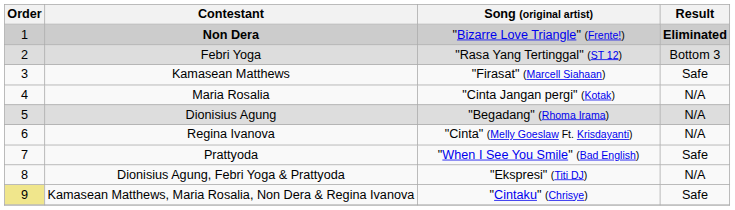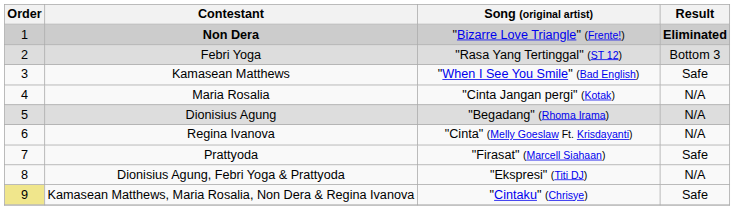 <table class="wikitable plainrowheaders" style="text-align:center;">
 <tr>
 <th scope="col">Order</th>
 <th scope="col">Contestant</th>
 <th style="width:300px;" scope="col">Song <small>(original artist)</small></th>
 <th scope="col">Result</th>
 </tr>
 <tr style="background:#ccc;">
 <td>1</td>
 <td><strong>Non Dera</strong></td>
 <td>"<a href='#'>Bizarre Love Triangle</a>" <small>(<a href='#'>Frente!</a>)</small></td>
 <td><strong>Eliminated</strong></td>
 </tr>
 <tr style="background:#ddd;">
 <td>2</td>
 <td>Febri Yoga</td>
 <td>"Rasa Yang Tertinggal" <small>(<a href='#'>ST 12</a>)</small></td>
 <td>Bottom 3</td>
 </tr>
 <tr>
 <td>3</td>
 <td>Kamasean Matthews</td>
-<td>"Firasat" <small>(<a href='#'>Marcell Siahaan</a>)</small></td>
+<td>"<a href='#'>When I See You Smile</a>" <small>(<a href='#'>Bad English</a>)</small></td>
 <td>Safe</td>
 </tr>
 <tr>
 <td>4</td>
 <td>Maria Rosalia</td>
 <td>"Cinta Jangan pergi" <small>(<a href='#'>Kotak</a>)</small></td>
 <td>N/A</td>
 </tr>
 <tr style="background:#ddd;">
 <td>5</td>
 <td>Dionisius Agung</td>
 <td>"Begadang" <small>(<a href='#'>Rhoma Irama</a>)</small></td>
 <td>N/A</td>
 </tr>
 <tr>
 <td>6</td>
 <td>Regina Ivanova</td>
 <td>"Cinta" <small>(<a href='#'>Melly Goeslaw</a> Ft. <a href='#'>Krisdayanti</a>)</small></td>
 <td>N/A</td>
 </tr>
 <tr>
 <td>7</td>
 <td>Prattyoda</td>
-<td>"<a href='#'>When I See You Smile</a>" <small>(<a href='#'>Bad English</a>)</small></td>
+<td>"Firasat" <small>(<a href='#'>Marcell Siahaan</a>)</small></td>
 <td>Safe</td>
 </tr>
 <tr>
 <td>8</td>
 <td>Dionisius Agung, Febri Yoga & Prattyoda</td>
 <td>"Ekspresi" <small>(<a href='#'>Titi DJ</a>)</small></td>
 <td>N/A</td>
 </tr>
 <tr>
 <td style="background: khaki;">9</td>
 <td>Kamasean Matthews, Maria Rosalia, Non Dera & Regina Ivanova</td>
 <td>"<a href='#'>Cintaku</a>" <small>(<a href='#'>Chrisye</a>)</small></td>
 <td>Safe</td>
 </tr>
 <tr>
 </tr>
 </table>
